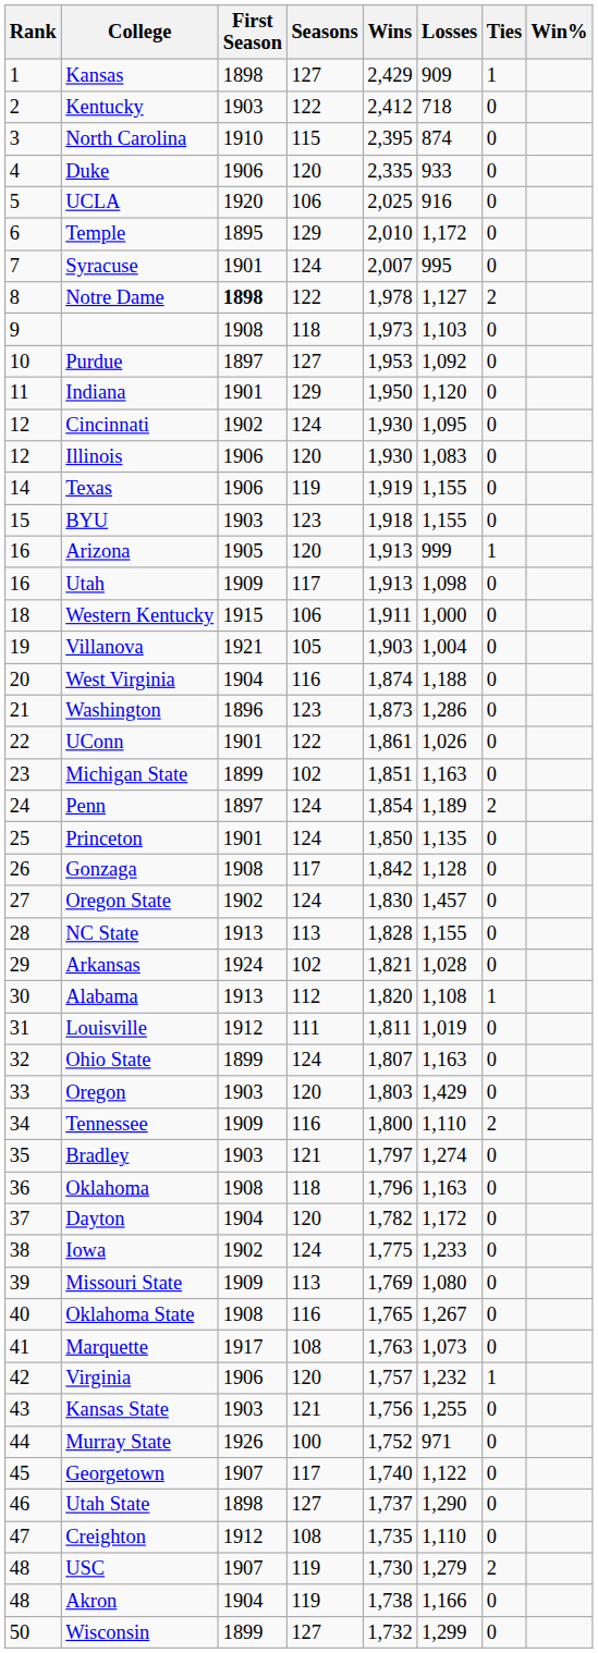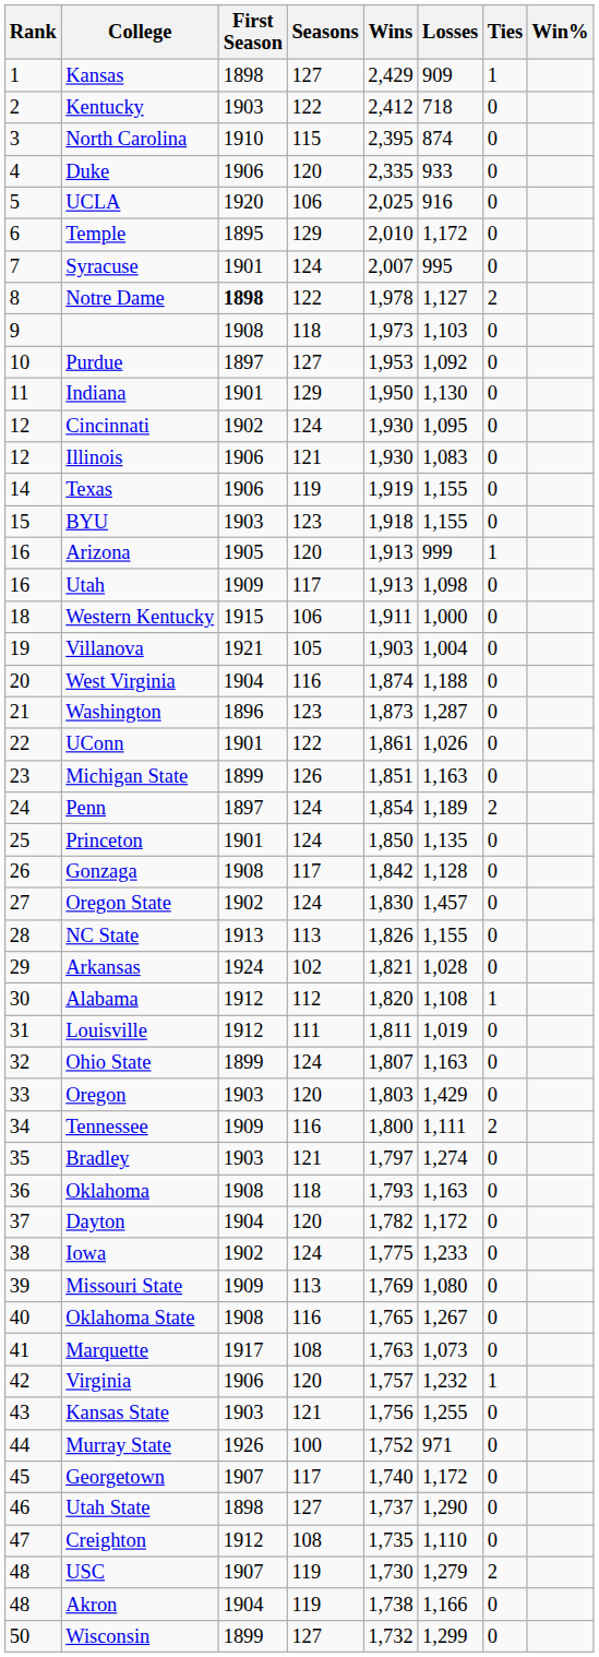 <table class="wikitable sortable">
 <tr>
 <th>Rank</th>
 <th>College</th>
 <th>First<br>Season</th>
 <th>Seasons</th>
 <th>Wins</th>
 <th>Losses</th>
 <th>Ties</th>
 <th>Win%</th>
 </tr>
 <tr>
 <td>1</td>
 <td><a href='#'>Kansas</a></td>
 <td>1898</td>
 <td>127</td>
 <td>2,429</td>
 <td>909</td>
 <td>1</td>
 <td></td>
 </tr>
 <tr>
 <td>2</td>
 <td><a href='#'>Kentucky</a></td>
 <td>1903</td>
 <td>122</td>
 <td>2,412</td>
 <td>718</td>
 <td>0</td>
 <td></td>
 </tr>
 <tr>
 <td>3</td>
 <td><a href='#'>North Carolina</a></td>
 <td>1910</td>
 <td>115</td>
 <td>2,395</td>
 <td>874</td>
 <td>0</td>
 <td></td>
 </tr>
 <tr>
 <td>4</td>
 <td><a href='#'>Duke</a></td>
 <td>1906</td>
 <td>120</td>
 <td>2,335</td>
 <td>933</td>
 <td>0</td>
 <td></td>
 </tr>
 <tr>
 <td>5</td>
 <td><a href='#'>UCLA</a></td>
 <td>1920</td>
 <td>106</td>
 <td>2,025</td>
 <td>916</td>
 <td>0</td>
 <td></td>
 </tr>
 <tr>
 <td>6</td>
 <td><a href='#'>Temple</a></td>
 <td>1895</td>
 <td>129</td>
 <td>2,010</td>
 <td>1,172</td>
 <td>0</td>
 <td></td>
 </tr>
 <tr>
 <td>7</td>
 <td><a href='#'>Syracuse</a></td>
 <td>1901</td>
 <td>124</td>
 <td>2,007</td>
 <td>995</td>
 <td>0</td>
 <td></td>
 </tr>
 <tr>
 <td>8</td>
 <td><a href='#'>Notre Dame</a></td>
 <td><strong>1898</strong></td>
 <td>122</td>
 <td>1,978</td>
 <td>1,127</td>
 <td>2</td>
 <td></td>
 </tr>
 <tr>
 <td>9</td>
 <td></td>
 <td>1908</td>
 <td>118</td>
 <td>1,973</td>
 <td>1,103</td>
 <td>0</td>
 <td></td>
 </tr>
 <tr>
 <td>10</td>
 <td><a href='#'>Purdue</a></td>
 <td>1897</td>
 <td>127</td>
 <td>1,953</td>
 <td>1,092</td>
 <td>0</td>
 <td></td>
 </tr>
 <tr>
 <td>11</td>
 <td><a href='#'>Indiana</a></td>
 <td>1901</td>
 <td>129</td>
 <td>1,950</td>
-<td>1,120</td>
+<td>1,130</td>
 <td>0</td>
 <td></td>
 </tr>
 <tr>
 <td>12</td>
 <td><a href='#'>Cincinnati</a></td>
 <td>1902</td>
 <td>124</td>
 <td>1,930</td>
 <td>1,095</td>
 <td>0</td>
 <td></td>
 </tr>
 <tr>
 <td>12</td>
 <td><a href='#'>Illinois</a></td>
 <td>1906</td>
-<td>120</td>
+<td>121</td>
 <td>1,930</td>
 <td>1,083</td>
 <td>0</td>
 <td></td>
 </tr>
 <tr>
 <td>14</td>
 <td><a href='#'>Texas</a></td>
 <td>1906</td>
 <td>119</td>
 <td>1,919</td>
 <td>1,155</td>
 <td>0</td>
 <td></td>
 </tr>
 <tr>
 <td>15</td>
 <td><a href='#'>BYU</a></td>
 <td>1903</td>
 <td>123</td>
 <td>1,918</td>
 <td>1,155</td>
 <td>0</td>
 <td></td>
 </tr>
 <tr>
 <td>16</td>
 <td><a href='#'>Arizona</a></td>
 <td>1905</td>
 <td>120</td>
 <td>1,913</td>
 <td>999</td>
 <td>1</td>
 <td></td>
 </tr>
 <tr>
 <td>16</td>
 <td><a href='#'>Utah</a></td>
 <td>1909</td>
 <td>117</td>
 <td>1,913</td>
 <td>1,098</td>
 <td>0</td>
 <td></td>
 </tr>
 <tr>
 <td>18</td>
 <td><a href='#'>Western Kentucky</a></td>
 <td>1915</td>
 <td>106</td>
 <td>1,911</td>
 <td>1,000</td>
 <td>0</td>
 <td></td>
 </tr>
 <tr>
 <td>19</td>
 <td><a href='#'>Villanova</a></td>
 <td>1921</td>
 <td>105</td>
 <td>1,903</td>
 <td>1,004</td>
 <td>0</td>
 <td></td>
 </tr>
 <tr>
 <td>20</td>
 <td><a href='#'>West Virginia</a></td>
 <td>1904</td>
 <td>116</td>
 <td>1,874</td>
 <td>1,188</td>
 <td>0</td>
 <td></td>
 </tr>
 <tr>
 <td>21</td>
 <td><a href='#'>Washington</a></td>
 <td>1896</td>
 <td>123</td>
 <td>1,873</td>
-<td>1,286</td>
+<td>1,287</td>
 <td>0</td>
 <td></td>
 </tr>
 <tr>
 <td>22</td>
 <td><a href='#'>UConn</a></td>
 <td>1901</td>
 <td>122</td>
 <td>1,861</td>
 <td>1,026</td>
 <td>0</td>
 <td></td>
 </tr>
 <tr>
 <td>23</td>
 <td><a href='#'>Michigan State</a></td>
 <td>1899</td>
-<td>102</td>
+<td>126</td>
 <td>1,851</td>
 <td>1,163</td>
 <td>0</td>
 <td></td>
 </tr>
 <tr>
 <td>24</td>
 <td><a href='#'>Penn</a></td>
 <td>1897</td>
 <td>124</td>
 <td>1,854</td>
 <td>1,189</td>
 <td>2</td>
 <td></td>
 </tr>
 <tr>
 <td>25</td>
 <td><a href='#'>Princeton</a></td>
 <td>1901</td>
 <td>124</td>
 <td>1,850</td>
 <td>1,135</td>
 <td>0</td>
 <td></td>
 </tr>
 <tr>
 <td>26</td>
 <td><a href='#'>Gonzaga</a></td>
 <td>1908</td>
 <td>117</td>
 <td>1,842</td>
 <td>1,128</td>
 <td>0</td>
 <td></td>
 </tr>
 <tr>
 <td>27</td>
 <td><a href='#'>Oregon State</a></td>
 <td>1902</td>
 <td>124</td>
 <td>1,830</td>
 <td>1,457</td>
 <td>0</td>
 <td></td>
 </tr>
 <tr>
 <td>28</td>
 <td><a href='#'>NC State</a></td>
 <td>1913</td>
 <td>113</td>
-<td>1,828</td>
+<td>1,826</td>
 <td>1,155</td>
 <td>0</td>
 <td></td>
 </tr>
 <tr>
 <td>29</td>
 <td><a href='#'>Arkansas</a></td>
 <td>1924</td>
 <td>102</td>
 <td>1,821</td>
 <td>1,028</td>
 <td>0</td>
 <td></td>
 </tr>
 <tr>
 <td>30</td>
 <td><a href='#'>Alabama</a></td>
-<td>1913</td>
+<td>1912</td>
 <td>112</td>
 <td>1,820</td>
 <td>1,108</td>
 <td>1</td>
 <td></td>
 </tr>
 <tr>
 <td>31</td>
 <td><a href='#'>Louisville</a></td>
 <td>1912</td>
 <td>111</td>
 <td>1,811</td>
 <td>1,019</td>
 <td>0</td>
 <td></td>
 </tr>
 <tr>
 <td>32</td>
 <td><a href='#'>Ohio State</a></td>
 <td>1899</td>
 <td>124</td>
 <td>1,807</td>
 <td>1,163</td>
 <td>0</td>
 <td></td>
 </tr>
 <tr>
 <td>33</td>
 <td><a href='#'>Oregon</a></td>
 <td>1903</td>
 <td>120</td>
 <td>1,803</td>
 <td>1,429</td>
 <td>0</td>
 <td></td>
 </tr>
 <tr>
 <td>34</td>
 <td><a href='#'>Tennessee</a></td>
 <td>1909</td>
 <td>116</td>
 <td>1,800</td>
-<td>1,110</td>
+<td>1,111</td>
 <td>2</td>
 <td></td>
 </tr>
 <tr>
 <td>35</td>
 <td><a href='#'>Bradley</a></td>
 <td>1903</td>
 <td>121</td>
 <td>1,797</td>
 <td>1,274</td>
 <td>0</td>
 <td></td>
 </tr>
 <tr>
 <td>36</td>
 <td><a href='#'>Oklahoma</a></td>
 <td>1908</td>
 <td>118</td>
-<td>1,796</td>
+<td>1,793</td>
 <td>1,163</td>
 <td>0</td>
 <td></td>
 </tr>
 <tr>
 <td>37</td>
 <td><a href='#'>Dayton</a></td>
 <td>1904</td>
 <td>120</td>
 <td>1,782</td>
 <td>1,172</td>
 <td>0</td>
 <td></td>
 </tr>
 <tr>
 <td>38</td>
 <td><a href='#'>Iowa</a></td>
 <td>1902</td>
 <td>124</td>
 <td>1,775</td>
 <td>1,233</td>
 <td>0</td>
 <td></td>
 </tr>
 <tr>
 <td>39</td>
 <td><a href='#'>Missouri State</a></td>
 <td>1909</td>
 <td>113</td>
 <td>1,769</td>
 <td>1,080</td>
 <td>0</td>
 <td></td>
 </tr>
 <tr>
 <td>40</td>
 <td><a href='#'>Oklahoma State</a></td>
 <td>1908</td>
 <td>116</td>
 <td>1,765</td>
 <td>1,267</td>
 <td>0</td>
 <td></td>
 </tr>
 <tr>
 <td>41</td>
 <td><a href='#'>Marquette</a></td>
 <td>1917</td>
 <td>108</td>
 <td>1,763</td>
 <td>1,073</td>
 <td>0</td>
 <td></td>
 </tr>
 <tr>
 <td>42</td>
 <td><a href='#'>Virginia</a></td>
 <td>1906</td>
 <td>120</td>
 <td>1,757</td>
 <td>1,232</td>
 <td>1</td>
 <td></td>
 </tr>
 <tr>
 <td>43</td>
 <td><a href='#'>Kansas State</a></td>
 <td>1903</td>
 <td>121</td>
 <td>1,756</td>
 <td>1,255</td>
 <td>0</td>
 <td></td>
 </tr>
 <tr>
 <td>44</td>
 <td><a href='#'>Murray State</a></td>
 <td>1926</td>
 <td>100</td>
 <td>1,752</td>
 <td>971</td>
 <td>0</td>
 <td></td>
 </tr>
 <tr>
 <td>45</td>
 <td><a href='#'>Georgetown</a></td>
 <td>1907</td>
 <td>117</td>
 <td>1,740</td>
-<td>1,122</td>
+<td>1,172</td>
 <td>0</td>
 <td></td>
 </tr>
 <tr>
 <td>46</td>
 <td><a href='#'>Utah State</a></td>
 <td>1898</td>
 <td>127</td>
 <td>1,737</td>
 <td>1,290</td>
 <td>0</td>
 <td></td>
 </tr>
 <tr>
 <td>47</td>
 <td><a href='#'>Creighton</a></td>
 <td>1912</td>
 <td>108</td>
 <td>1,735</td>
 <td>1,110</td>
 <td>0</td>
 <td></td>
 </tr>
 <tr>
 <td>48</td>
 <td><a href='#'>USC</a></td>
 <td>1907</td>
 <td>119</td>
 <td>1,730</td>
 <td>1,279</td>
 <td>2</td>
 <td></td>
 </tr>
 <tr>
 <td>48</td>
 <td><a href='#'>Akron</a></td>
 <td>1904</td>
 <td>119</td>
 <td>1,738</td>
 <td>1,166</td>
 <td>0</td>
 <td></td>
 </tr>
 <tr>
 <td>50</td>
 <td><a href='#'>Wisconsin</a></td>
 <td>1899</td>
 <td>127</td>
 <td>1,732</td>
 <td>1,299</td>
 <td>0</td>
 <td></td>
 </tr>
 </table>
